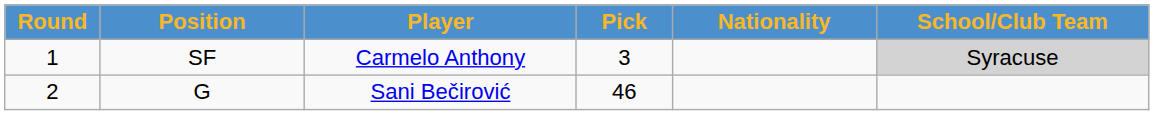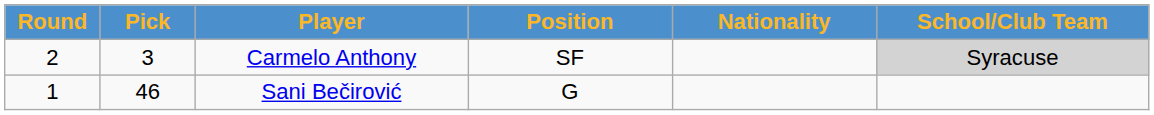 <table class="wikitable sortable sortable">
 <tr>
 <th style="background:#4b90cc;color:#Fbb726;" width="7%">Round</th>
+<th style="background:#4b90cc;color:#Fbb726;" width="7%">Pick</th>
+<th style="background:#4b90cc;color:#Fbb726;" width="20%">Player</th>
 <th style="background:#4b90cc;color:#Fbb726;" width="15%">Position</th>
-<th style="background:#4b90cc;color:#Fbb726;" width="20%">Player</th>
-<th style="background:#4b90cc;color:#Fbb726;" width="7%">Pick</th>
 <th style="background:#4b90cc;color:#Fbb726;" width="15%">Nationality</th>
 <th style="background:#4b90cc;color:#Fbb726;" width="20%">School/Club Team</th>
 </tr>
 <tr style="text-align: center">
-<td>1</td>
+<td>2</td>
+<td>3</td>
+<td><a href='#'>Carmelo Anthony</a></td>
 <td>SF</td>
-<td><a href='#'>Carmelo Anthony</a></td>
-<td>3</td>
 <td></td>
 <td style="background: lightgrey;">Syracuse</td>
 </tr>
 <tr style="text-align: center">
-<td>2</td>
+<td>1</td>
+<td>46</td>
+<td><a href='#'>Sani Bečirović</a></td>
 <td>G</td>
-<td><a href='#'>Sani Bečirović</a></td>
-<td>46</td>
 <td></td>
 <td></td>
 </tr>
 </table>
